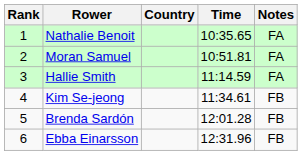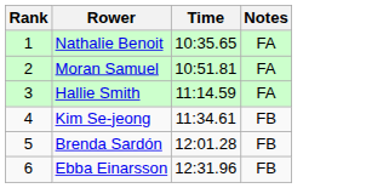 <table class="wikitable" style="text-align:center">
 <tr>
 <th>Rank</th>
 <th>Rower</th>
-<th>Country</th>
 <th>Time</th>
 <th>Notes</th>
 </tr>
 <tr bgcolor=ccffcc>
 <td>1</td>
 <td align="left"><a href='#'>Nathalie Benoit</a></td>
-<td align="left"></td>
 <td>10:35.65</td>
 <td>FA</td>
 </tr>
 <tr bgcolor=ccffcc>
 <td>2</td>
 <td align="left"><a href='#'>Moran Samuel</a></td>
-<td align="left"></td>
 <td>10:51.81</td>
 <td>FA</td>
 </tr>
 <tr bgcolor=ccffcc>
 <td>3</td>
 <td align="left"><a href='#'>Hallie Smith</a></td>
-<td align="left"></td>
 <td>11:14.59</td>
 <td>FA</td>
 </tr>
 <tr>
 <td>4</td>
 <td align="left"><a href='#'>Kim Se-jeong</a></td>
-<td align="left"></td>
 <td>11:34.61</td>
 <td>FB</td>
 </tr>
 <tr>
 <td>5</td>
 <td align="left"><a href='#'>Brenda Sardón</a></td>
-<td align="left"></td>
 <td>12:01.28</td>
 <td>FB</td>
 </tr>
 <tr>
 <td>6</td>
 <td align="left"><a href='#'>Ebba Einarsson</a></td>
-<td align="left"></td>
 <td>12:31.96</td>
 <td>FB</td>
 </tr>
 </table>
